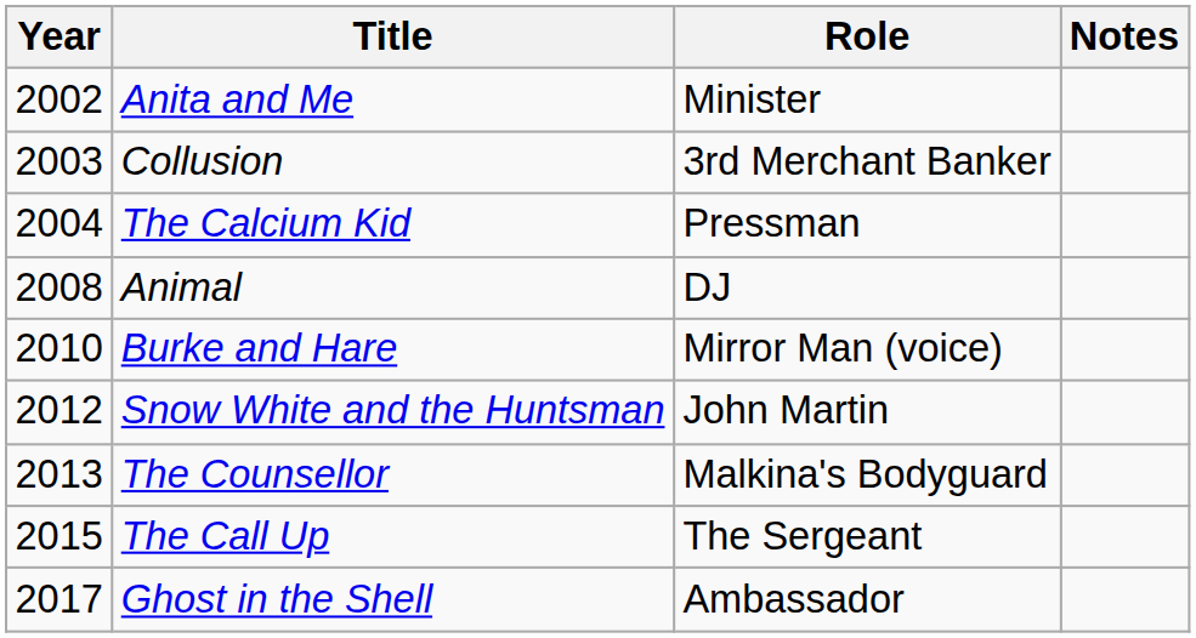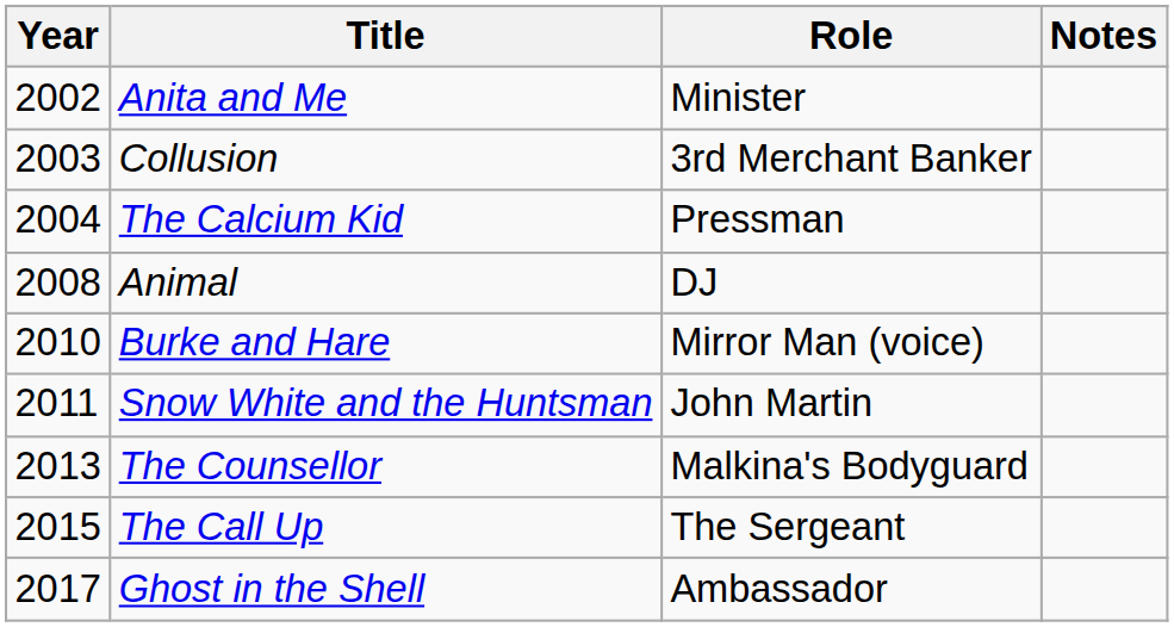 <table class="wikitable sortable">
 <tr>
 <th>Year</th>
 <th>Title</th>
 <th>Role</th>
 <th class="unsortable">Notes</th>
 </tr>
 <tr>
 <td>2002</td>
 <td><em><a href='#'>Anita and Me</a></em></td>
 <td>Minister</td>
 <td></td>
 </tr>
 <tr>
 <td>2003</td>
 <td><em>Collusion</em></td>
 <td>3rd Merchant Banker</td>
 <td></td>
 </tr>
 <tr>
 <td>2004</td>
 <td><em><a href='#'>The Calcium Kid</a></em></td>
 <td>Pressman</td>
 <td></td>
 </tr>
 <tr>
 <td>2008</td>
 <td><em>Animal</em></td>
 <td>DJ</td>
 <td></td>
 </tr>
 <tr>
 <td>2010</td>
 <td><em><a href='#'>Burke and Hare</a></em></td>
 <td>Mirror Man (voice)</td>
 <td></td>
 </tr>
 <tr>
-<td>2012</td>
+<td>2011</td>
 <td><em><a href='#'>Snow White and the Huntsman</a></em></td>
 <td>John Martin</td>
 <td></td>
 </tr>
 <tr>
 <td>2013</td>
 <td><em><a href='#'>The Counsellor</a></em></td>
 <td>Malkina's Bodyguard</td>
 <td></td>
 </tr>
 <tr>
 <td>2015</td>
 <td><em><a href='#'>The Call Up</a></em></td>
 <td>The Sergeant</td>
 <td></td>
 </tr>
 <tr>
 <td>2017</td>
 <td><em><a href='#'>Ghost in the Shell</a></em></td>
 <td>Ambassador</td>
 <td></td>
 </tr>
 </table>
